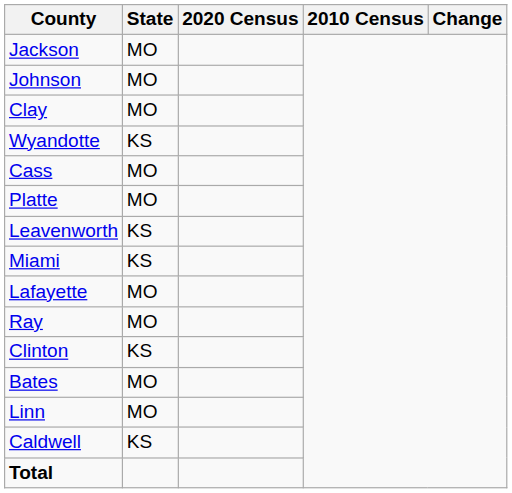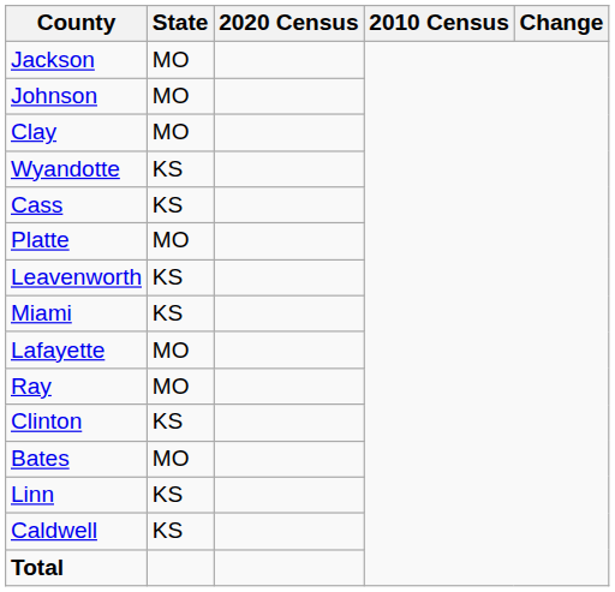 <table class="wikitable sortable">
 <tr>
 <th>County</th>
 <th>State</th>
 <th>2020 Census</th>
 <th>2010 Census</th>
 <th>Change</th>
 </tr>
 <tr>
 <td><a href='#'>Jackson</a></td>
 <td>MO</td>
 <td></td>
 </tr>
 <tr>
 <td><a href='#'>Johnson</a></td>
 <td>MO</td>
 <td></td>
 </tr>
 <tr>
 <td><a href='#'>Clay</a></td>
 <td>MO</td>
 <td></td>
 </tr>
 <tr>
 <td><a href='#'>Wyandotte</a></td>
 <td>KS</td>
 <td></td>
 </tr>
 <tr>
 <td><a href='#'>Cass</a></td>
-<td>MO</td>
+<td>KS</td>
 <td></td>
 </tr>
 <tr>
 <td><a href='#'>Platte</a></td>
 <td>MO</td>
 <td></td>
 </tr>
 <tr>
 <td><a href='#'>Leavenworth</a></td>
 <td>KS</td>
 <td></td>
 </tr>
 <tr>
 <td><a href='#'>Miami</a></td>
 <td>KS</td>
 <td></td>
 </tr>
 <tr>
 <td><a href='#'>Lafayette</a></td>
 <td>MO</td>
 <td></td>
 </tr>
 <tr>
 <td><a href='#'>Ray</a></td>
 <td>MO</td>
 <td></td>
 </tr>
 <tr>
 <td><a href='#'>Clinton</a></td>
 <td>KS</td>
 <td></td>
 </tr>
 <tr>
 <td><a href='#'>Bates</a></td>
 <td>MO</td>
 <td></td>
 </tr>
 <tr>
 <td><a href='#'>Linn</a></td>
-<td>MO</td>
+<td>KS</td>
 <td></td>
 </tr>
 <tr>
 <td><a href='#'>Caldwell</a></td>
 <td>KS</td>
 <td></td>
 </tr>
 <tr>
 <td><strong>Total</strong></td>
 <td></td>
 <td></td>
 </tr>
 </table>
